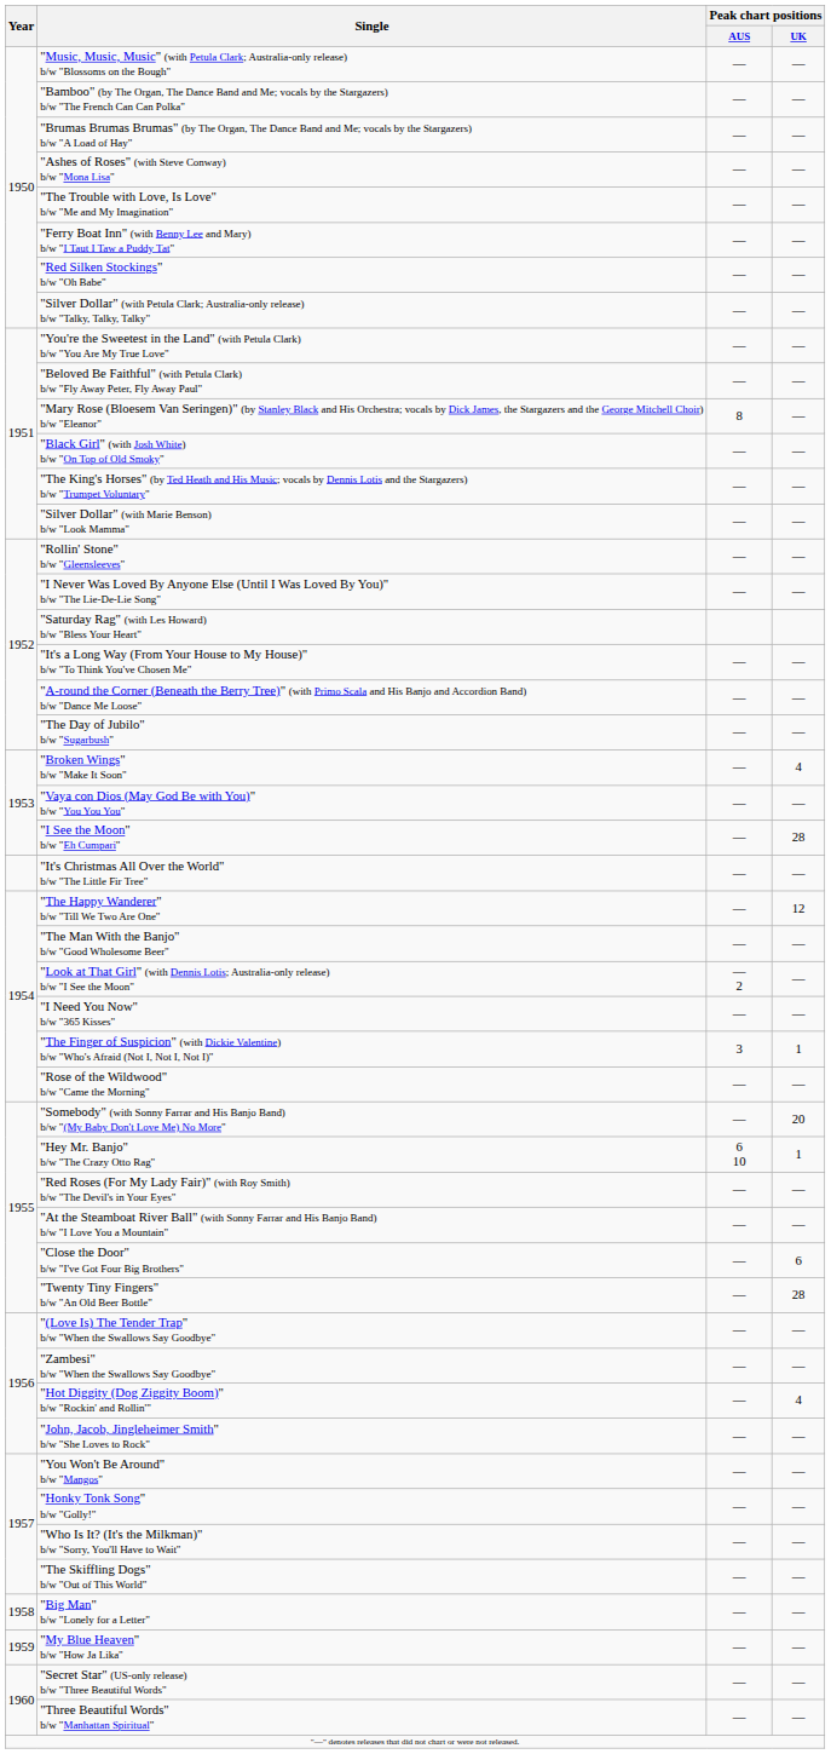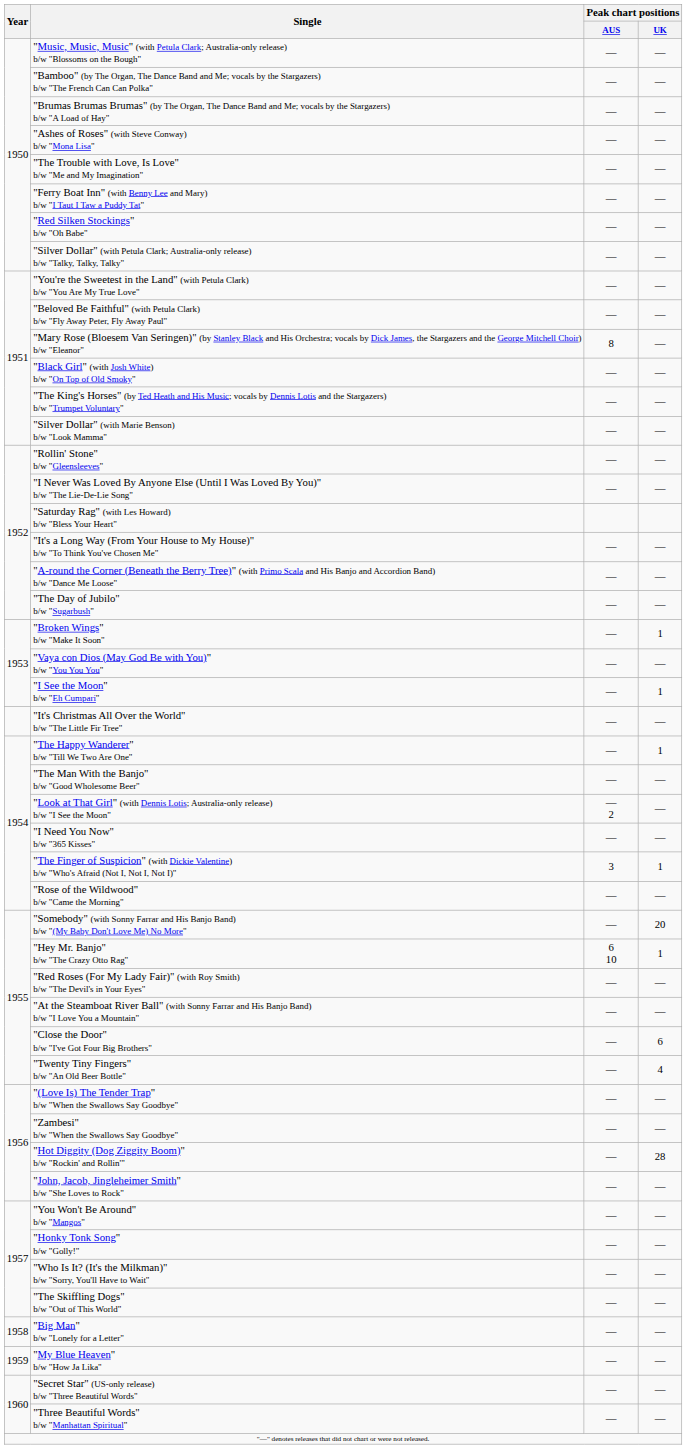 <table class="wikitable" style="text-align:center">
 <tr>
 <th rowspan="2">Year</th>
 <th rowspan="2">Single</th>
 <th colspan="2">Peak chart positions</th>
 </tr>
 <tr>
 <th><small><a href='#'>AUS</a></small></th>
 <th><small><a href='#'>UK</a></small><br></th>
 </tr>
 <tr>
 <td rowspan="8">1950</td>
 <td align="left">"<a href='#'>Music, Music, Music</a>" <small>(with <a href='#'>Petula Clark</a>; Australia-only release)</small><br><small>b/w "Blossoms on the Bough"</small></td>
 <td>—</td>
 <td>—</td>
 </tr>
 <tr>
 <td align="left">"Bamboo" <small>(by The Organ, The Dance Band and Me; vocals by the Stargazers)</small><br><small>b/w "The French Can Can Polka"</small></td>
 <td>—</td>
 <td>—</td>
 </tr>
 <tr>
 <td align="left">"Brumas Brumas Brumas" <small>(by The Organ, The Dance Band and Me; vocals by the Stargazers)</small><br><small>b/w "A Load of Hay"</small></td>
 <td>—</td>
 <td>—</td>
 </tr>
 <tr>
 <td align="left">"Ashes of Roses" <small>(with Steve Conway)</small><br><small>b/w "<a href='#'>Mona Lisa</a>"</small></td>
 <td>—</td>
 <td>—</td>
 </tr>
 <tr>
 <td align="left">"The Trouble with Love, Is Love"<br><small>b/w "Me and My Imagination"</small></td>
 <td>—</td>
 <td>—</td>
 </tr>
 <tr>
 <td align="left">"Ferry Boat Inn" <small>(with <a href='#'>Benny Lee</a> and Mary)</small><br><small>b/w "<a href='#'>I Taut I Taw a Puddy Tat</a>"</small></td>
 <td>—</td>
 <td>—</td>
 </tr>
 <tr>
 <td align="left">"<a href='#'>Red Silken Stockings</a>"<br><small>b/w "Oh Babe"</small></td>
 <td>—</td>
 <td>—</td>
 </tr>
 <tr>
 <td align="left">"Silver Dollar" <small>(with Petula Clark; Australia-only release)</small><br><small>b/w "Talky, Talky, Talky"</small></td>
 <td>—</td>
 <td>—</td>
 </tr>
 <tr>
 <td rowspan="6">1951</td>
 <td align="left">"You're the Sweetest in the Land" <small>(with Petula Clark)</small><br><small>b/w "You Are My True Love"</small></td>
 <td>—</td>
 <td>—</td>
 </tr>
 <tr>
 <td align="left">"Beloved Be Faithful" <small>(with Petula Clark)</small><br><small>b/w "Fly Away Peter, Fly Away Paul"</small></td>
 <td>—</td>
 <td>—</td>
 </tr>
 <tr>
 <td align="left">"Mary Rose (Bloesem Van Seringen)" <small>(by <a href='#'>Stanley Black</a> and His Orchestra; vocals by <a href='#'>Dick James</a>, the Stargazers and the <a href='#'>George Mitchell Choir</a>)</small><br><small>b/w "Eleanor"</small></td>
 <td>8</td>
 <td>—</td>
 </tr>
 <tr>
 <td align="left">"<a href='#'>Black Girl</a>" <small>(with <a href='#'>Josh White</a>)</small><br><small>b/w "<a href='#'>On Top of Old Smoky</a>"</small></td>
 <td>—</td>
 <td>—</td>
 </tr>
 <tr>
 <td align="left">"The King's Horses" <small>(by <a href='#'>Ted Heath and His Music</a>; vocals by <a href='#'>Dennis Lotis</a> and the Stargazers)</small><br><small>b/w "<a href='#'>Trumpet Voluntary</a>"</small></td>
 <td>—</td>
 <td>—</td>
 </tr>
 <tr>
 <td align="left">"Silver Dollar" <small>(with Marie Benson)</small><br><small>b/w "Look Mamma"</small></td>
 <td>—</td>
 <td>—</td>
 </tr>
 <tr>
 <td rowspan="6">1952</td>
 <td align="left">"Rollin' Stone"<br><small>b/w "<a href='#'>Gleensleeves</a>"</small></td>
 <td>—</td>
 <td>—</td>
 </tr>
 <tr>
 <td align="left">"I Never Was Loved By Anyone Else (Until I Was Loved By You)"<br><small>b/w "The Lie-De-Lie Song"</small></td>
 <td>—</td>
 <td>—</td>
 </tr>
 <tr>
 <td align="left">"Saturday Rag" <small>(with Les Howard)</small><br><small>b/w "Bless Your Heart"</small></td>
 <td></td>
 <td></td>
 </tr>
 <tr>
 <td align="left">"It's a Long Way (From Your House to My House)"<br><small>b/w "To Think You've Chosen Me"</small></td>
 <td>—</td>
 <td>—</td>
 </tr>
 <tr>
 <td align="left">"<a href='#'>A-round the Corner (Beneath the Berry Tree)</a>" <small>(with <a href='#'>Primo Scala</a> and His Banjo and Accordion Band)</small><br><small>b/w "Dance Me Loose"</small></td>
 <td>—</td>
 <td>—</td>
 </tr>
 <tr>
 <td align="left">"The Day of Jubilo"<br><small>b/w "<a href='#'>Sugarbush</a>"</small></td>
 <td>—</td>
 <td>—</td>
 </tr>
 <tr>
 <td rowspan="3">1953</td>
 <td align="left">"<a href='#'>Broken Wings</a>"<br><small>b/w "Make It Soon"</small></td>
 <td>—</td>
-<td>4</td>
+<td>1</td>
 </tr>
 <tr>
 <td align="left">"<a href='#'>Vaya con Dios (May God Be with You)</a>"<br><small>b/w "<a href='#'>You You You</a>"</small></td>
 <td>—</td>
 <td>—</td>
 </tr>
 <tr>
 <td align="left">"<a href='#'>I See the Moon</a>"<br><small>b/w "<a href='#'>Eh Cumpari</a>"</small></td>
 <td>—</td>
-<td>28</td>
+<td>1</td>
 </tr>
 <tr>
 <td></td>
 <td align="left">"It's Christmas All Over the World"<br><small>b/w "The Little Fir Tree"</small></td>
 <td>—</td>
 <td>—</td>
 </tr>
 <tr>
 <td rowspan="6">1954</td>
 <td align="left">"<a href='#'>The Happy Wanderer</a>"<br><small>b/w "Till We Two Are One"</small></td>
 <td>—</td>
-<td>12</td>
+<td>1</td>
 </tr>
 <tr>
 <td align="left">"The Man With the Banjo"<br><small>b/w "Good Wholesome Beer"</small></td>
 <td>—</td>
 <td>—</td>
 </tr>
 <tr>
 <td align="left">"<a href='#'>Look at That Girl</a>" <small>(with <a href='#'>Dennis Lotis</a>; Australia-only release)</small><br><small>b/w "I See the Moon"</small></td>
 <td>—<br>2</td>
 <td>—</td>
 </tr>
 <tr>
 <td align="left">"I Need You Now"<br><small>b/w "365 Kisses"</small></td>
 <td>—</td>
 <td>—</td>
 </tr>
 <tr>
 <td align="left">"<a href='#'>The Finger of Suspicion</a>" <small>(with <a href='#'>Dickie Valentine</a>)</small><br><small>b/w "Who's Afraid (Not I, Not I, Not I)"</small></td>
 <td>3</td>
 <td>1</td>
 </tr>
 <tr>
 <td align="left">"Rose of the Wildwood"<br><small>b/w "Came the Morning"</small></td>
 <td>—</td>
 <td>—</td>
 </tr>
 <tr>
 <td rowspan="6">1955</td>
 <td align="left">"Somebody" <small>(with Sonny Farrar and His Banjo Band)</small><br><small>b/w "<a href='#'>(My Baby Don't Love Me) No More</a>"</small></td>
 <td>—</td>
 <td>20</td>
 </tr>
 <tr>
 <td align="left">"Hey Mr. Banjo"<br><small>b/w "The Crazy Otto Rag"</small></td>
 <td>6<br>10</td>
 <td>1</td>
 </tr>
 <tr>
 <td align="left">"Red Roses (For My Lady Fair)" <small>(with Roy Smith)</small><br><small>b/w "The Devil's in Your Eyes"</small></td>
 <td>—</td>
 <td>—</td>
 </tr>
 <tr>
 <td align="left">"At the Steamboat River Ball" <small>(with Sonny Farrar and His Banjo Band)</small><br><small>b/w "I Love You a Mountain"</small></td>
 <td>—</td>
 <td>—</td>
 </tr>
 <tr>
 <td align="left">"Close the Door"<br><small>b/w "I've Got Four Big Brothers"</small></td>
 <td>—</td>
 <td>6</td>
 </tr>
 <tr>
 <td align="left">"Twenty Tiny Fingers"<br><small>b/w "An Old Beer Bottle"</small></td>
 <td>—</td>
-<td>28</td>
+<td>4</td>
 </tr>
 <tr>
 <td rowspan="4">1956</td>
 <td align="left">"<a href='#'>(Love Is) The Tender Trap</a>"<br><small>b/w "When the Swallows Say Goodbye"</small></td>
 <td>—</td>
 <td>—</td>
 </tr>
 <tr>
 <td align="left">"Zambesi"<br><small>b/w "When the Swallows Say Goodbye"</small></td>
 <td>—</td>
 <td>—</td>
 </tr>
 <tr>
 <td align="left">"<a href='#'>Hot Diggity (Dog Ziggity Boom)</a>"<br><small>b/w "Rockin' and Rollin'"</small></td>
 <td>—</td>
-<td>4</td>
+<td>28</td>
 </tr>
 <tr>
 <td align="left">"<a href='#'>John, Jacob, Jingleheimer Smith</a>"<br><small>b/w "She Loves to Rock"</small></td>
 <td>—</td>
 <td>—</td>
 </tr>
 <tr>
 <td rowspan="4">1957</td>
 <td align="left">"You Won't Be Around"<br><small>b/w "<a href='#'>Mangos</a>"</small></td>
 <td>—</td>
 <td>—</td>
 </tr>
 <tr>
 <td align="left">"<a href='#'>Honky Tonk Song</a>"<br><small>b/w "Golly!"</small></td>
 <td>—</td>
 <td>—</td>
 </tr>
 <tr>
 <td align="left">"Who Is It? (It's the Milkman)"<br><small>b/w "Sorry, You'll Have to Wait"</small></td>
 <td>—</td>
 <td>—</td>
 </tr>
 <tr>
 <td align="left">"The Skiffling Dogs"<br><small>b/w "Out of This World"</small></td>
 <td>—</td>
 <td>—</td>
 </tr>
 <tr>
 <td>1958</td>
 <td align="left">"<a href='#'>Big Man</a>"<br><small>b/w "Lonely for a Letter"</small></td>
 <td>—</td>
 <td>—</td>
 </tr>
 <tr>
 <td>1959</td>
 <td align="left">"<a href='#'>My Blue Heaven</a>"<br><small>b/w "How Ja Lika"</small></td>
 <td>—</td>
 <td>—</td>
 </tr>
 <tr>
 <td rowspan="2">1960</td>
 <td align="left">"Secret Star" <small>(US-only release)</small><br><small>b/w "Three Beautiful Words"</small></td>
 <td>—</td>
 <td>—</td>
 </tr>
 <tr>
 <td align="left">"Three Beautiful Words"<br><small>b/w "<a href='#'>Manhattan Spiritual</a>"</small></td>
 <td>—</td>
 <td>—</td>
 </tr>
 <tr>
 <td colspan="4" style="font-size:8pt">"—" denotes releases that did not chart or were not released.</td>
 </tr>
 </table>
